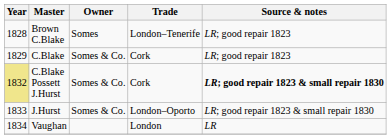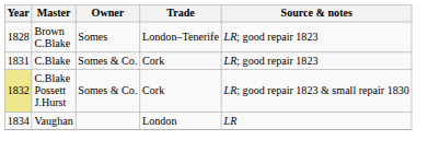 <table class=" wikitable">
 <tr>
 <th>Year</th>
 <th>Master</th>
 <th>Owner</th>
 <th>Trade</th>
 <th>Source & notes</th>
 </tr>
 <tr>
 <td>1828</td>
 <td>Brown<br>C.Blake</td>
 <td>Somes</td>
 <td>London–Tenerife</td>
 <td><em>LR</em>; good repair 1823</td>
 </tr>
 <tr>
-<td>1829</td>
+<td>1831</td>
 <td>C.Blake</td>
 <td>Somes & Co.</td>
 <td>Cork</td>
 <td><em>LR</em>; good repair 1823</td>
 </tr>
 <tr>
 <td style="background: khaki;">1832</td>
 <td>C.Blake<br>Possett<br>J.Hurst</td>
 <td>Somes & Co.</td>
 <td>Cork</td>
-<td><strong><em>LR</em>; good repair 1823 & small repair 1830</strong></td>
-</tr>
-<tr>
-<td>1833</td>
-<td>J.Hurst</td>
-<td>Somes & Co.</td>
-<td>London–Oporto</td>
 <td><em>LR</em>; good repair 1823 & small repair 1830</td>
 </tr>
 <tr>
 <td>1834</td>
 <td>Vaughan</td>
 <td></td>
 <td>London</td>
 <td><em>LR</em></td>
 </tr>
 <tr>
 </tr>
 </table>
